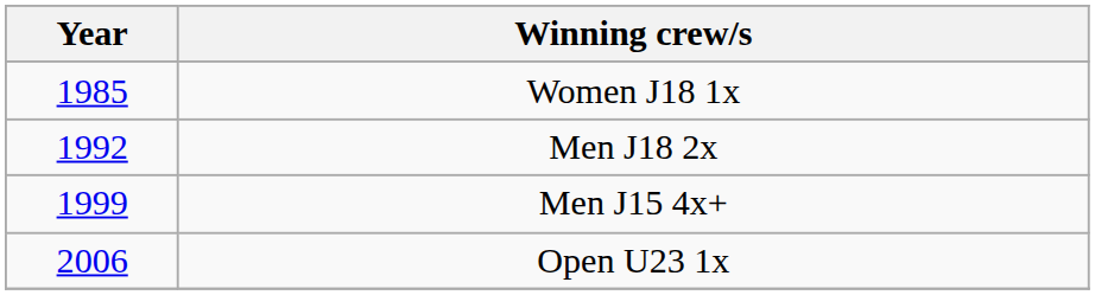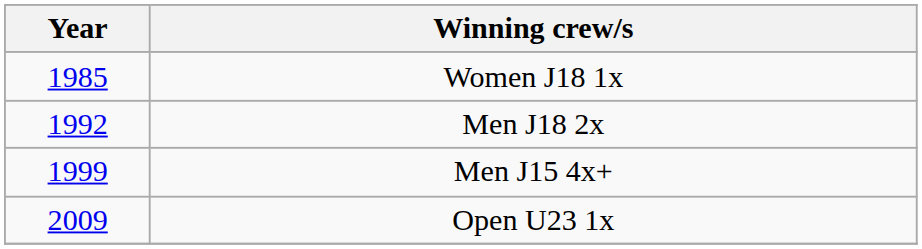 <table class="wikitable" style="text-align:center">
 <tr>
 <th width=70>Year</th>
 <th width=400>Winning crew/s</th>
 </tr>
 <tr>
 <td><a href='#'>1985</a></td>
 <td>Women J18 1x</td>
 </tr>
 <tr>
 <td><a href='#'>1992</a></td>
 <td>Men J18 2x</td>
 </tr>
 <tr>
 <td><a href='#'>1999</a></td>
 <td>Men J15 4x+</td>
 </tr>
 <tr>
-<td><a href='#'>2006</a></td>
+<td><a href='#'>2009</a></td>
 <td>Open U23 1x </td>
 </tr>
 <tr>
 </tr>
 </table>
